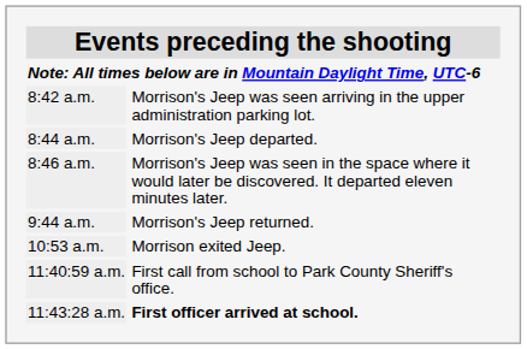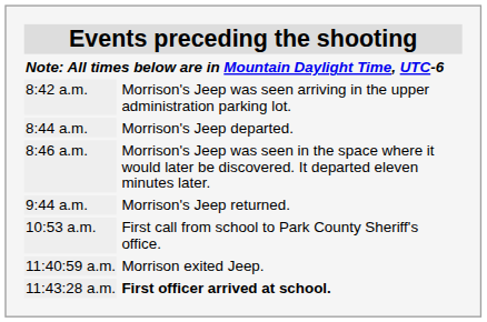 <table style="float: right; margin:1em 1em 1em 1em; width:20em; border: 1px solid #a0a0a0; padding: 10px; background-color: #F5F5F5; text-align:left;">
 <tr style="text-align:center; background-color: #ddd;">
 <td colspan="2"><strong>Events preceding the shooting</strong></td>
 </tr>
 <tr style="text-align:left; font-size:x-small;">
 <td colspan="2"><strong><em>Note:<strong> All times below are in <a href='#'>Mountain Daylight Time</a>, <a href='#'>UTC</a>-6<em></td>
 </tr>
 <tr style="text-align:left; font-size:x-small; vertical-align: top;">
 <td style="background-color: #eee;"></strong>8:42 a.m.<strong></td>
 <td>Morrison's Jeep was seen arriving in the upper administration parking lot.</td>
 </tr>
 <tr style="text-align:left; font-size:x-small; vertical-align: top;">
 <td style="background-color: #eee;"></strong>8:44 a.m.<strong></td>
 <td>Morrison's Jeep departed.</td>
 </tr>
 <tr style="text-align:left; font-size:x-small; vertical-align: top;">
 <td style="background-color: #eee;"></strong>8:46 a.m.<strong></td>
 <td>Morrison's Jeep was seen in the space where it would later be discovered. It departed eleven minutes later.</td>
 </tr>
 <tr style="text-align:left; font-size:x-small; vertical-align: top;">
 <td style="background-color: #eee;"></strong>9:44 a.m.<strong></td>
 <td>Morrison's Jeep returned.</td>
 </tr>
 <tr style="text-align:left; font-size:x-small; vertical-align: top;">
 <td style="background-color: #eee;"></strong>10:53 a.m.<strong></td>
-<td>Morrison exited Jeep.</td>
+<td>First call from school to Park County Sheriff's office.</td>
 </tr>
 <tr style="text-align:left; font-size:x-small; vertical-align: top;">
 <td style="background-color: #eee;"></strong>11:40:59 a.m.<strong></td>
-<td>First call from school to Park County Sheriff's office.</td>
+<td>Morrison exited Jeep.</td>
 </tr>
 <tr style="text-align:left; font-size:x-small; vertical-align: top;">
 <td style="background-color: #eee;"></strong>11:43:28 a.m.<strong></td>
 <td><strong>First officer arrived at school.</strong></td>
 </tr>
 </table>
